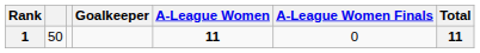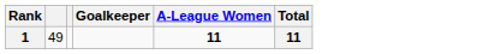 <table class="wikitable" style="text-align:center">
 <tr>
 <th>Rank</th>
 <th></th>
 <th></th>
 <th>Goalkeeper</th>
 <th><a href='#'>A-League Women</a></th>
-<th><a href='#'>A-League Women Finals</a></th>
 <th>Total</th>
 </tr>
 <tr>
 <th>1</th>
-<td>50</td>
+<td>49</td>
 <td></td>
 <td align="left"></td>
 <td><strong>11</strong></td>
-<td>0</td>
 <th>11</th>
 </tr>
 </table>
